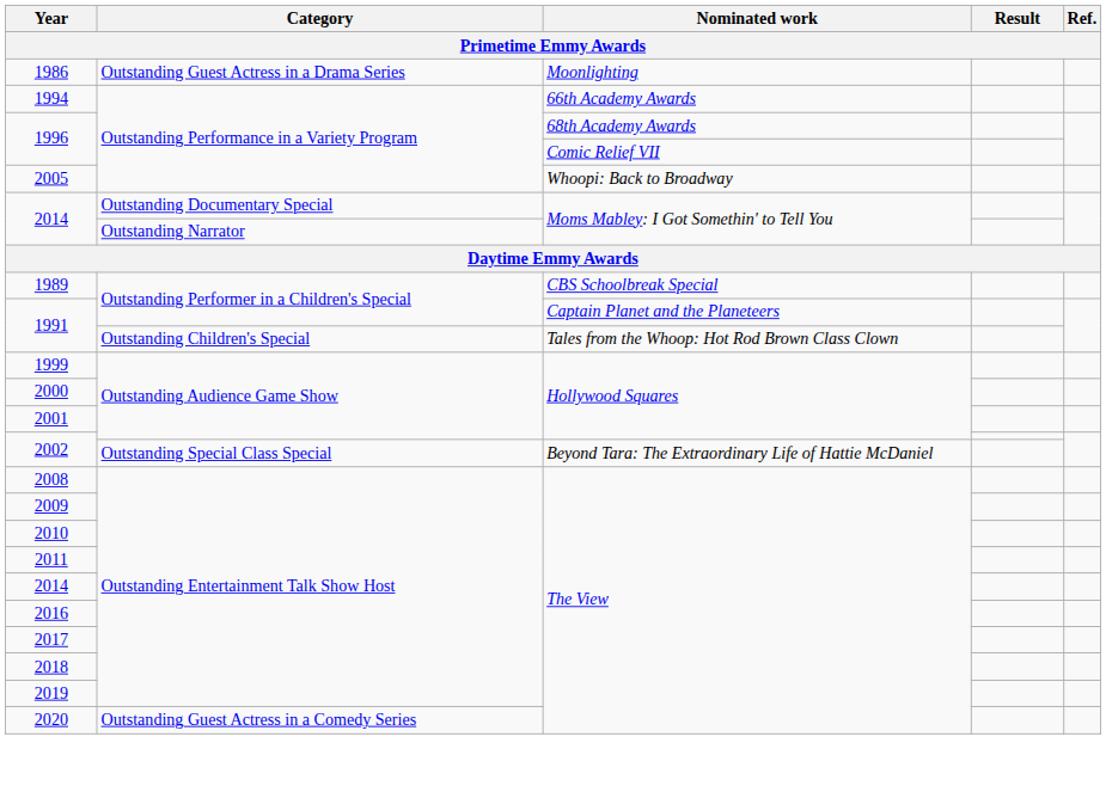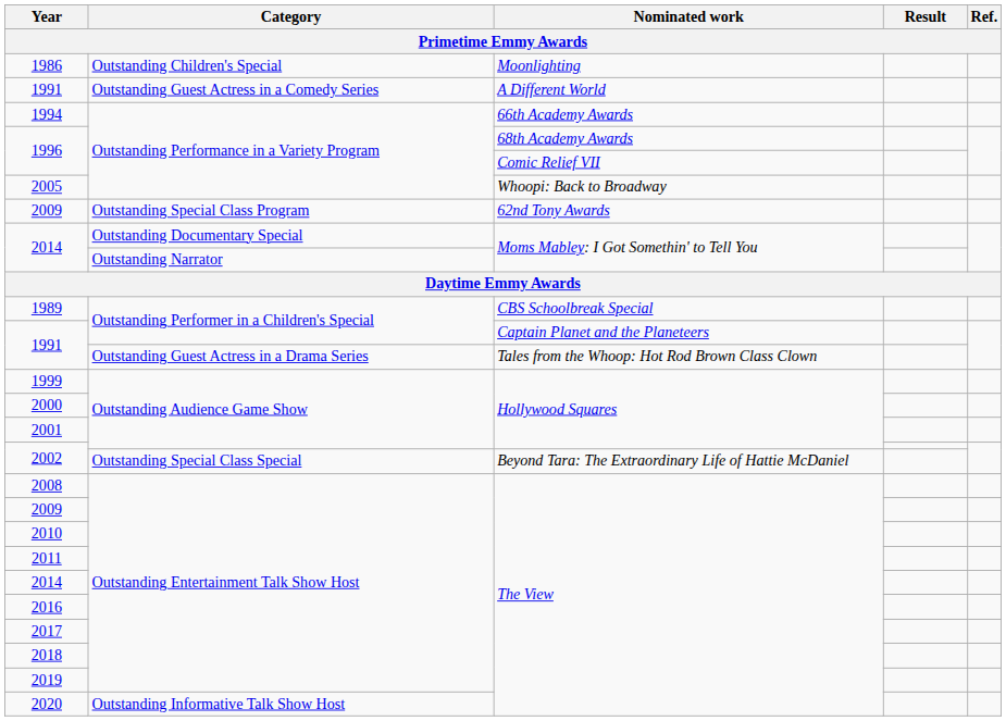 <table class=wikitable>
 <tr>
 <th scope="col" style="width:5em;">Year</th>
 <th scope="col" style="width:26em;">Category</th>
 <th scope="col" style="width:25em;">Nominated work</th>
 <th scope="col" style="width:5em;">Result</th>
 <th>Ref.</th>
 </tr>
 <tr>
 <th colspan=5><a href='#'>Primetime Emmy Awards</a></th>
 </tr>
 <tr>
 <td style="text-align:center;"><a href='#'>1986</a></td>
-<td><a href='#'>Outstanding Guest Actress in a Drama Series</a></td>
+<td><a href='#'>Outstanding Children's Special</a></td>
 <td><em><a href='#'>Moonlighting</a></em></td>
+<td></td>
+<td style="text-align:center;"></td>
+</tr>
+<tr>
+<td style="text-align:center;"><a href='#'>1991</a></td>
+<td><a href='#'>Outstanding Guest Actress in a Comedy Series</a></td>
+<td><em><a href='#'>A Different World</a></em></td>
 <td></td>
 <td style="text-align:center;"></td>
 </tr>
 <tr>
 <td style="text-align:center;"><a href='#'>1994</a></td>
 <td rowspan=4><a href='#'>Outstanding Performance in a Variety Program</a></td>
 <td><em><a href='#'>66th Academy Awards</a></em></td>
 <td></td>
 <td style="text-align:center;"></td>
 </tr>
 <tr>
 <td style="text-align:center;", rowspan=2><a href='#'>1996</a></td>
 <td><em><a href='#'>68th Academy Awards</a></em></td>
 <td></td>
 <td style="text-align:center;", rowspan=2></td>
 </tr>
 <tr>
 <td><em><a href='#'>Comic Relief VII</a></em></td>
 <td></td>
 </tr>
 <tr>
 <td style="text-align:center;"><a href='#'>2005</a></td>
 <td><em>Whoopi: Back to Broadway</em></td>
+<td></td>
+<td style="text-align:center;"></td>
+</tr>
+<tr>
+<td style="text-align:center;"><a href='#'>2009</a></td>
+<td><a href='#'>Outstanding Special Class Program</a></td>
+<td><em><a href='#'>62nd Tony Awards</a></em></td>
 <td></td>
 <td style="text-align:center;"></td>
 </tr>
 <tr>
 <td style="text-align:center;", rowspan=2><a href='#'>2014</a></td>
 <td><a href='#'>Outstanding Documentary Special</a></td>
 <td rowspan=2><em><a href='#'>Moms Mabley</a>: I Got Somethin' to Tell You</em></td>
 <td></td>
 <td style="text-align:center;", rowspan=2></td>
 </tr>
 <tr>
 <td><a href='#'>Outstanding Narrator</a></td>
 <td></td>
 </tr>
 <tr>
 <th colspan=5><a href='#'>Daytime Emmy Awards</a></th>
 </tr>
 <tr>
 <td style="text-align:center;"><a href='#'>1989</a></td>
 <td rowspan=2><a href='#'>Outstanding Performer in a Children's Special</a></td>
 <td><em><a href='#'>CBS Schoolbreak Special</a></em></td>
 <td></td>
 <td></td>
 </tr>
 <tr>
 <td style="text-align:center;", rowspan=2><a href='#'>1991</a></td>
 <td><em><a href='#'>Captain Planet and the Planeteers</a></em></td>
 <td></td>
 <td rowspan=2></td>
 </tr>
 <tr>
-<td><a href='#'>Outstanding Children's Special</a></td>
+<td><a href='#'>Outstanding Guest Actress in a Drama Series</a></td>
 <td><em>Tales from the Whoop: Hot Rod Brown Class Clown</em></td>
 <td></td>
 </tr>
 <tr>
 <td style="text-align:center;"><a href='#'>1999</a></td>
 <td rowspan=4><a href='#'>Outstanding Audience Game Show</a></td>
 <td rowspan=4><em><a href='#'>Hollywood Squares</a></em></td>
 <td></td>
 <td></td>
 </tr>
 <tr>
 <td style="text-align:center;"><a href='#'>2000</a></td>
 <td></td>
 <td></td>
 </tr>
 <tr>
 <td style="text-align:center;"><a href='#'>2001</a></td>
 <td></td>
 <td></td>
 </tr>
 <tr>
 <td style="text-align:center;", rowspan=2><a href='#'>2002</a></td>
 <td></td>
 <td rowspan=2></td>
 </tr>
 <tr>
 <td><a href='#'>Outstanding Special Class Special</a></td>
 <td><em>Beyond Tara: The Extraordinary Life of Hattie McDaniel</em></td>
 <td></td>
 </tr>
 <tr>
 <td style="text-align:center;"><a href='#'>2008</a></td>
 <td rowspan=9><a href='#'>Outstanding Entertainment Talk Show Host</a></td>
 <td rowspan=10><em><a href='#'>The View</a></em></td>
 <td></td>
 <td></td>
 </tr>
 <tr>
 <td style="text-align:center;"><a href='#'>2009</a></td>
 <td></td>
 <td></td>
 </tr>
 <tr>
 <td style="text-align:center;"><a href='#'>2010</a></td>
 <td></td>
 <td></td>
 </tr>
 <tr>
 <td style="text-align:center;"><a href='#'>2011</a></td>
 <td></td>
 <td></td>
 </tr>
 <tr>
 <td style="text-align:center;"><a href='#'>2014</a></td>
 <td></td>
 <td></td>
 </tr>
 <tr>
 <td style="text-align:center;"><a href='#'>2016</a></td>
 <td></td>
 <td></td>
 </tr>
 <tr>
 <td style="text-align:center;"><a href='#'>2017</a></td>
 <td></td>
 <td></td>
 </tr>
 <tr>
 <td style="text-align:center;"><a href='#'>2018</a></td>
 <td></td>
 <td></td>
 </tr>
 <tr>
 <td style="text-align:center;"><a href='#'>2019</a></td>
 <td></td>
 <td></td>
 </tr>
 <tr>
 <td style="text-align:center;"><a href='#'>2020</a></td>
-<td><a href='#'>Outstanding Guest Actress in a Comedy Series</a></td>
+<td><a href='#'>Outstanding Informative Talk Show Host</a></td>
 <td></td>
 <td align="center"></td>
 </tr>
 </table>
